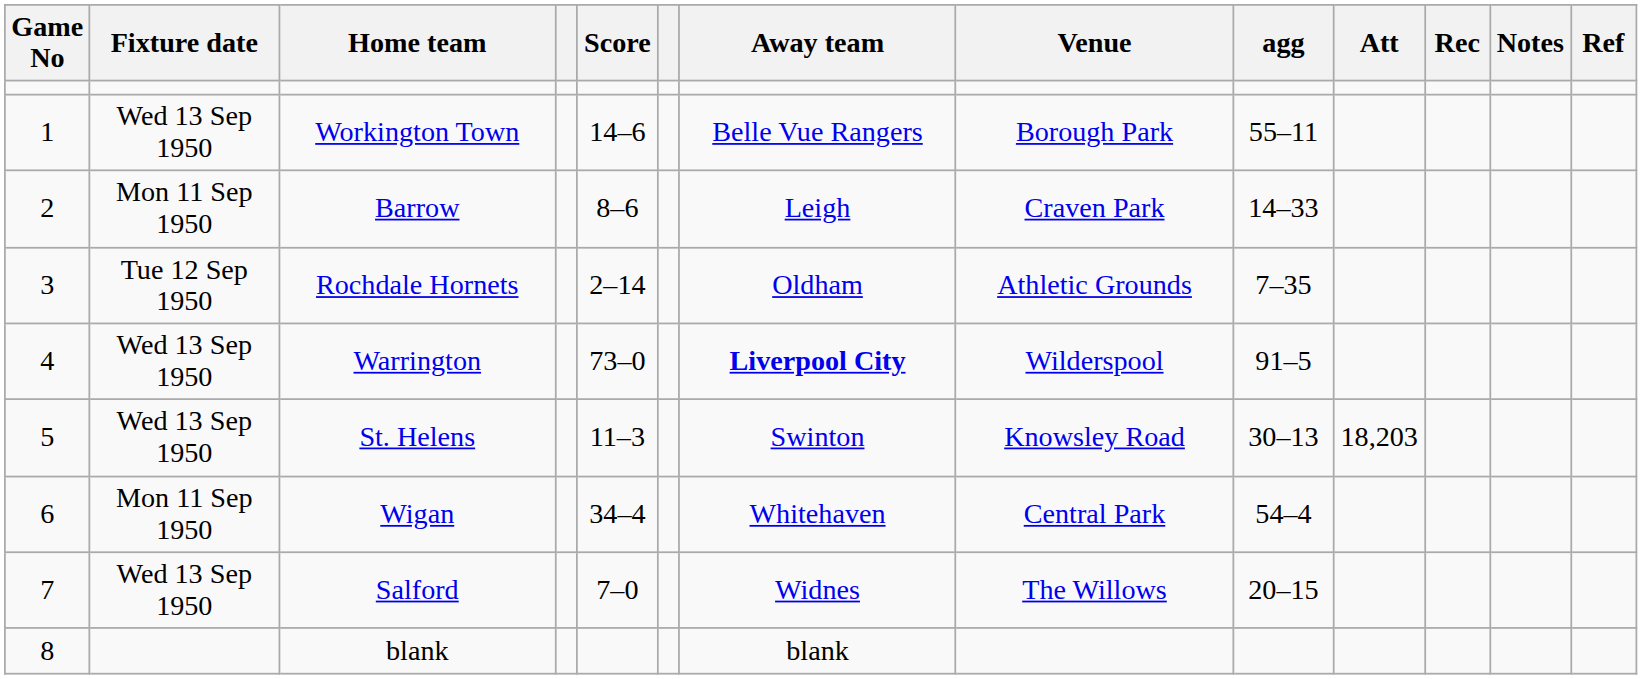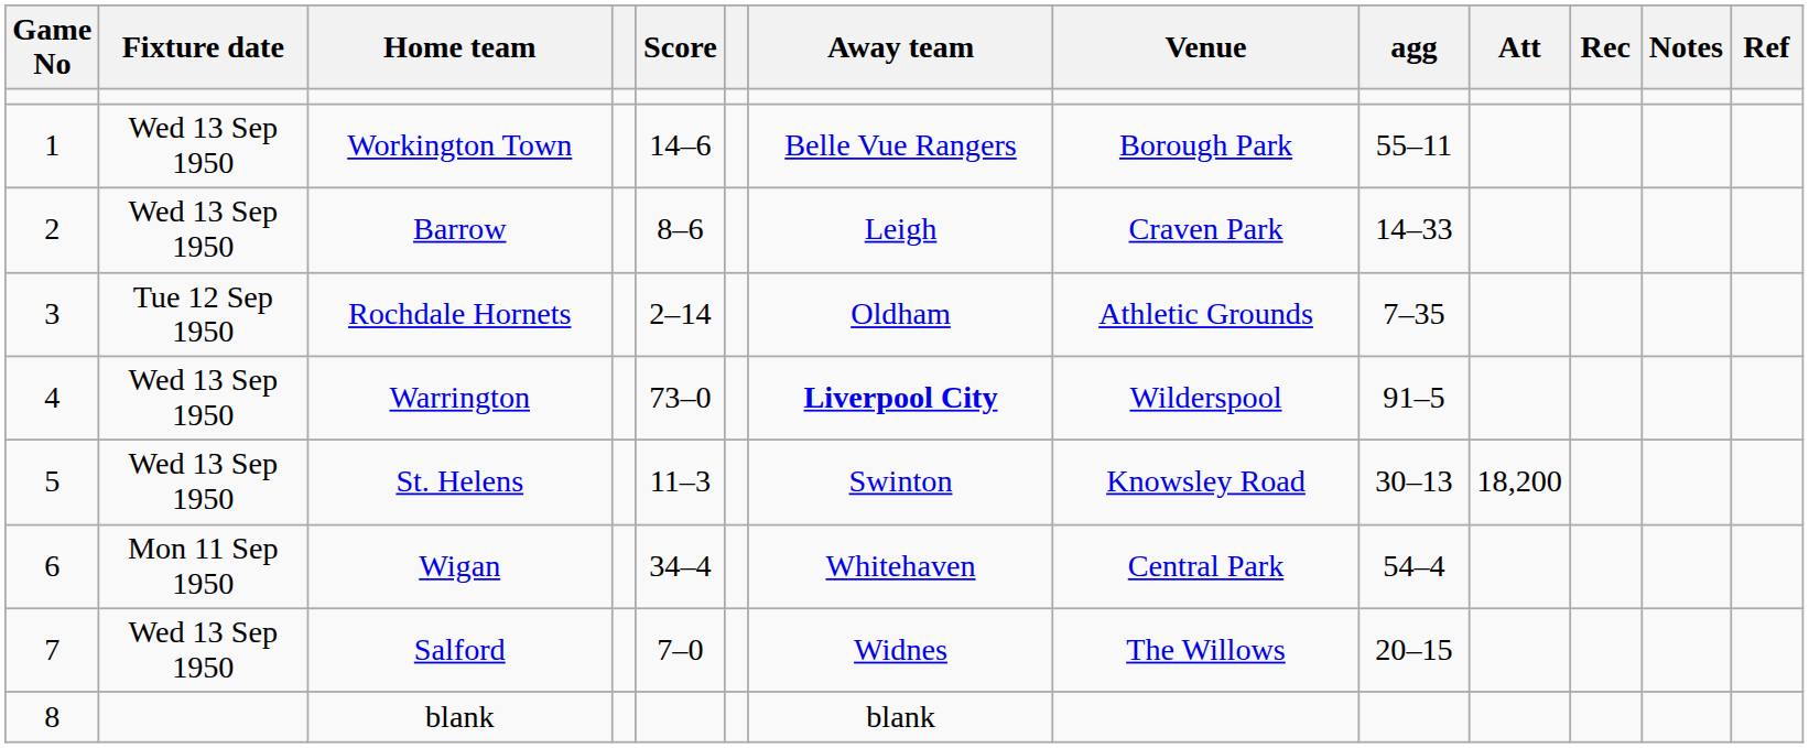 <table class="wikitable" style="text-align:center;">
 <tr>
 <th width=20 abbr="No">Game No</th>
 <th width=100 abbr="Date">Fixture date</th>
 <th width=150 abbr="Home team">Home team</th>
 <th width=5 abbr="space"></th>
 <th width=20 abbr="Score">Score</th>
 <th width=5 abbr="space"></th>
 <th width=150 abbr="Away team">Away team</th>
 <th width=150 abbr="Venue">Venue</th>
 <th width=50 abbr="agg">agg</th>
 <th width=30 abbr="Att">Att</th>
 <th width=30 abbr="Rec">Rec</th>
 <th width=20 abbr="Notes">Notes</th>
 <th width=30 abbr="Ref">Ref</th>
 </tr>
 <tr>
 <td></td>
 <td></td>
 <td></td>
 <td></td>
 <td></td>
 <td></td>
 <td></td>
 <td></td>
 <td></td>
 <td></td>
 <td></td>
 <td></td>
 </tr>
 <tr>
 <td>1</td>
 <td>Wed 13 Sep 1950</td>
 <td><a href='#'>Workington Town</a></td>
 <td></td>
 <td>14–6</td>
 <td></td>
 <td><a href='#'>Belle Vue Rangers</a></td>
 <td><a href='#'>Borough Park</a></td>
 <td>55–11</td>
 <td></td>
 <td></td>
 <td></td>
 <td></td>
 </tr>
 <tr>
 <td>2</td>
-<td>Mon 11 Sep 1950</td>
+<td>Wed 13 Sep 1950</td>
 <td><a href='#'>Barrow</a></td>
 <td></td>
 <td>8–6</td>
 <td></td>
 <td><a href='#'>Leigh</a></td>
 <td><a href='#'>Craven Park</a></td>
 <td>14–33</td>
 <td></td>
 <td></td>
 <td></td>
 <td></td>
 </tr>
 <tr>
 <td>3</td>
 <td>Tue 12 Sep 1950</td>
 <td><a href='#'>Rochdale Hornets</a></td>
 <td></td>
 <td>2–14</td>
 <td></td>
 <td><a href='#'>Oldham</a></td>
 <td><a href='#'>Athletic Grounds</a></td>
 <td>7–35</td>
 <td></td>
 <td></td>
 <td></td>
 <td></td>
 </tr>
 <tr>
 <td>4</td>
 <td>Wed 13 Sep 1950</td>
 <td><a href='#'>Warrington</a></td>
 <td></td>
 <td>73–0</td>
 <td></td>
 <td><strong><a href='#'>Liverpool City</a></strong></td>
 <td><a href='#'>Wilderspool</a></td>
 <td>91–5</td>
 <td></td>
 <td></td>
 <td></td>
 <td></td>
 </tr>
 <tr>
 <td>5</td>
 <td>Wed 13 Sep 1950</td>
 <td><a href='#'>St. Helens</a></td>
 <td></td>
 <td>11–3</td>
 <td></td>
 <td><a href='#'>Swinton</a></td>
 <td><a href='#'>Knowsley Road</a></td>
 <td>30–13</td>
-<td>18,203</td>
+<td>18,200</td>
 <td></td>
 <td></td>
 <td></td>
 </tr>
 <tr>
 <td>6</td>
 <td>Mon 11 Sep 1950</td>
 <td><a href='#'>Wigan</a></td>
 <td></td>
 <td>34–4</td>
 <td></td>
 <td><a href='#'>Whitehaven</a></td>
 <td><a href='#'>Central Park</a></td>
 <td>54–4</td>
 <td></td>
 <td></td>
 <td></td>
 <td></td>
 </tr>
 <tr>
 <td>7</td>
 <td>Wed 13 Sep 1950</td>
 <td><a href='#'>Salford</a></td>
 <td></td>
 <td>7–0</td>
 <td></td>
 <td><a href='#'>Widnes</a></td>
 <td><a href='#'>The Willows</a></td>
 <td>20–15</td>
 <td></td>
 <td></td>
 <td></td>
 <td></td>
 </tr>
 <tr>
 <td>8</td>
 <td></td>
 <td>blank</td>
 <td></td>
 <td></td>
 <td></td>
 <td>blank</td>
 <td></td>
 <td></td>
 <td></td>
 <td></td>
 <td></td>
 <td></td>
 </tr>
 </table>
